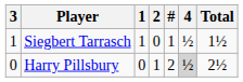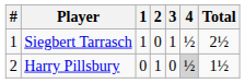 <table class="wikitable" style="text-align: center; margin: auto auto">
 <tr>
-<th>3</th>
+<th>#</th>
 <th>Player</th>
 <th>1</th>
 <th>2</th>
-<th>#</th>
+<th>3</th>
 <th>4</th>
 <th>Total</th>
 </tr>
 <tr>
 <td>1</td>
 <td align=left><a href='#'>Siegbert Tarrasch</a></td>
 <td>1</td>
 <td>0</td>
 <td>1</td>
 <td>½</td>
-<td>1½</td>
+<td>2½</td>
 </tr>
 <tr>
-<td>0</td>
+<td>2</td>
 <td align=left><a href='#'>Harry Pillsbury</a></td>
 <td>0</td>
 <td>1</td>
-<td>2</td>
+<td>0</td>
 <td style="background: lightgrey;">½</td>
-<td>2½</td>
+<td>1½</td>
 </tr>
 </table>
